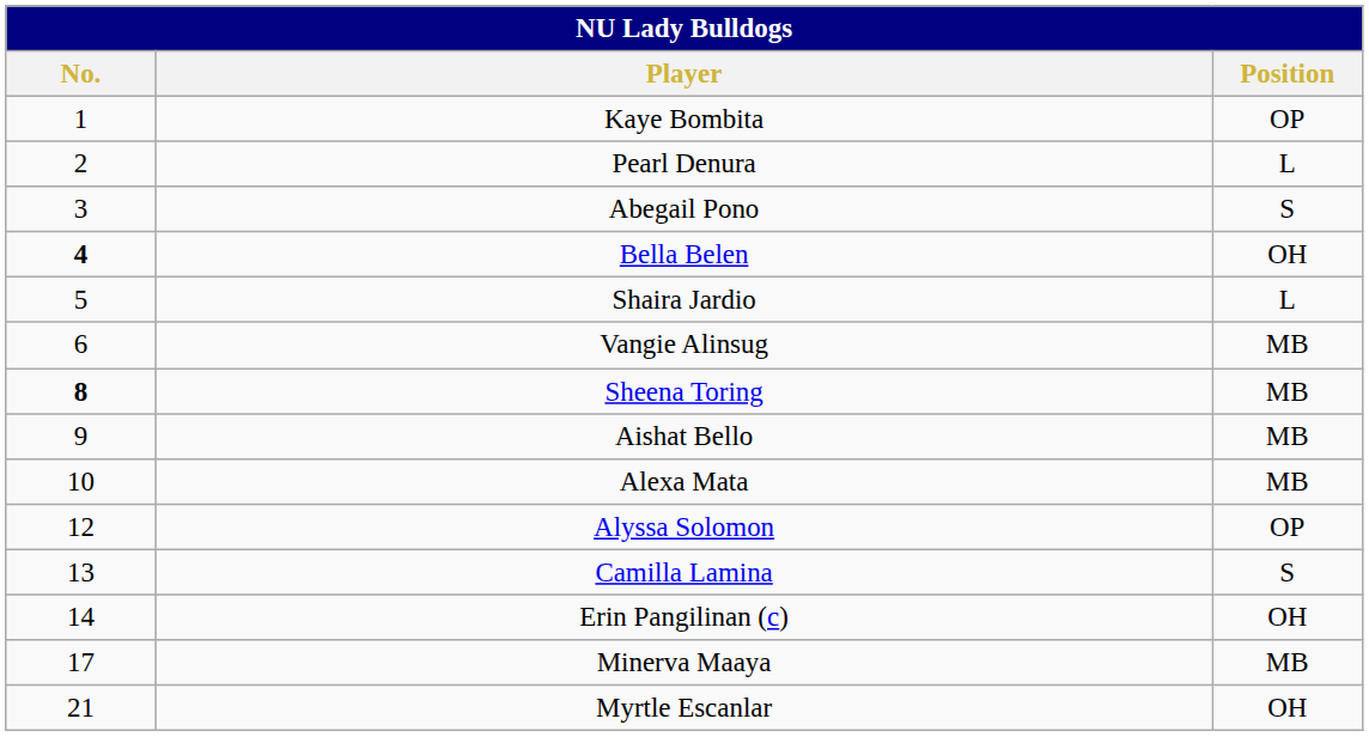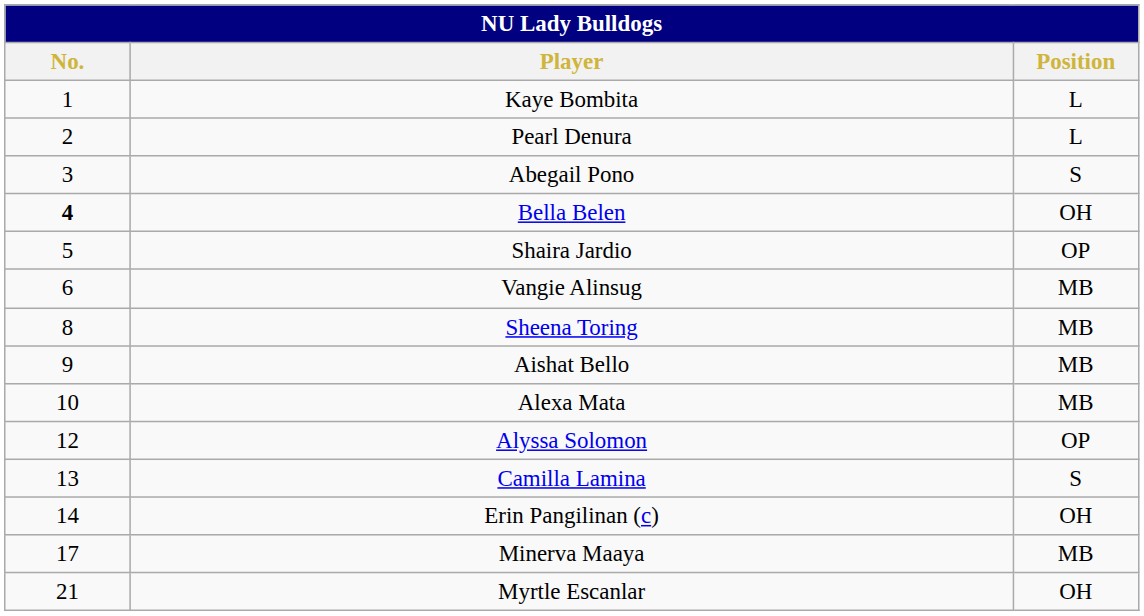 <table class="wikitable sortable" style="font-size:95%; text-align:left;">
 <tr>
 <th colspan="7" style= "background:#000080; color: white; text-align: center"><strong>NU Lady Bulldogs</strong></th>
 </tr>
 <tr style="background:#FFFFFF; color:#CFB53B">
 <th style= "align=center; width:5em;">No.</th>
 <th style= "align=center;width:38em;">Player</th>
 <th style= "align=center; width:5em;">Position</th>
 </tr>
 <tr align=center>
 <td>1</td>
 <td>Kaye Bombita</td>
-<td>OP</td>
+<td>L</td>
 </tr>
 <tr align=center>
 <td>2</td>
 <td>Pearl Denura</td>
 <td>L</td>
 </tr>
 <tr align=center>
 <td>3</td>
 <td>Abegail Pono</td>
 <td>S</td>
 </tr>
 <tr align=center>
 <td><strong>4</strong></td>
 <td><a href='#'>Bella Belen</a></td>
 <td>OH</td>
 </tr>
 <tr align=center>
 <td>5</td>
 <td>Shaira Jardio</td>
-<td>L</td>
+<td>OP</td>
 </tr>
 <tr align=center>
 <td>6</td>
 <td>Vangie Alinsug</td>
 <td>MB</td>
 </tr>
 <tr align=center>
-<td><strong>8</strong></td>
+<td>8</td>
 <td><a href='#'>Sheena Toring</a></td>
 <td>MB</td>
 </tr>
 <tr align=center>
 <td>9</td>
 <td>Aishat Bello</td>
 <td>MB</td>
 </tr>
 <tr align=center>
 <td>10</td>
 <td>Alexa Mata</td>
 <td>MB</td>
 </tr>
 <tr align=center>
 <td>12</td>
 <td><a href='#'>Alyssa Solomon</a></td>
 <td>OP</td>
 </tr>
 <tr align=center>
 <td>13</td>
 <td><a href='#'>Camilla Lamina</a></td>
 <td>S</td>
 </tr>
 <tr align=center>
 <td>14</td>
 <td>Erin Pangilinan (<a href='#'>c</a>)</td>
 <td>OH</td>
 </tr>
 <tr align=center>
 <td>17</td>
 <td>Minerva Maaya</td>
 <td>MB</td>
 </tr>
 <tr align=center>
 <td>21</td>
 <td>Myrtle Escanlar</td>
 <td>OH</td>
 </tr>
 </table>
